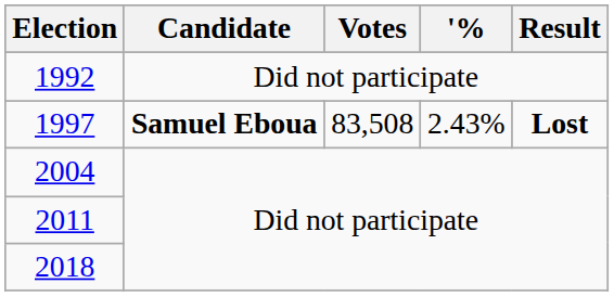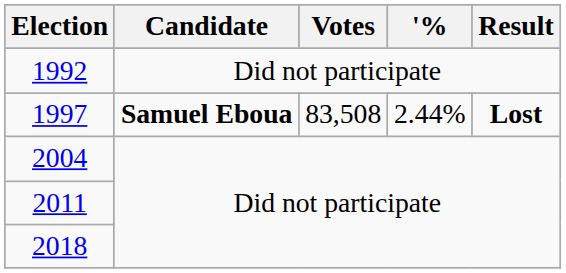 <table class=wikitable style=text-align:center>
 <tr>
 <th>Election</th>
 <th>Candidate</th>
 <th>Votes</th>
 <th>'%</th>
 <th>Result</th>
 </tr>
 <tr>
 <td><a href='#'>1992</a></td>
 <td colspan="4">Did not participate</td>
 </tr>
 <tr>
 <td><a href='#'>1997</a></td>
 <td><strong>Samuel Eboua</strong></td>
 <td>83,508</td>
-<td>2.43%</td>
+<td>2.44%</td>
 <td><strong>Lost</strong> </td>
 </tr>
 <tr>
 <td><a href='#'>2004</a></td>
 <td colspan="4" rowspan="3">Did not participate</td>
 </tr>
 <tr>
 <td><a href='#'>2011</a></td>
 </tr>
 <tr>
 <td><a href='#'>2018</a></td>
 </tr>
 </table>
